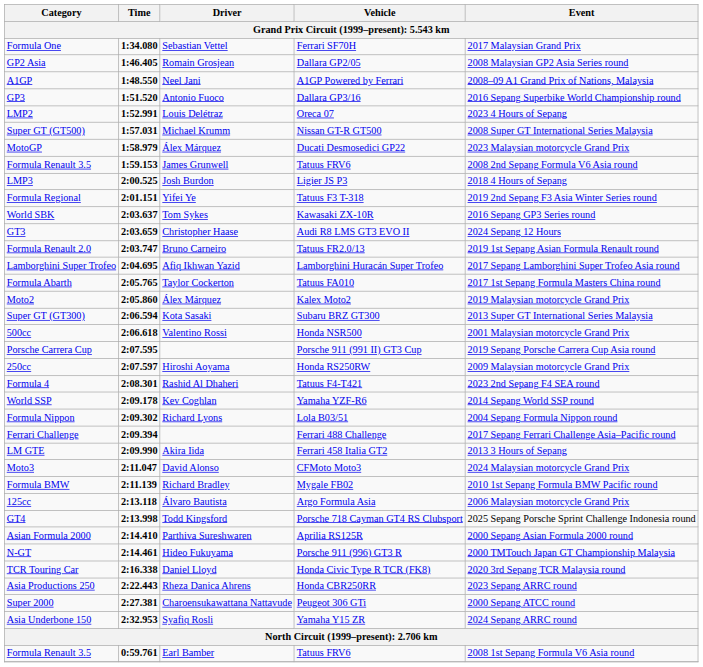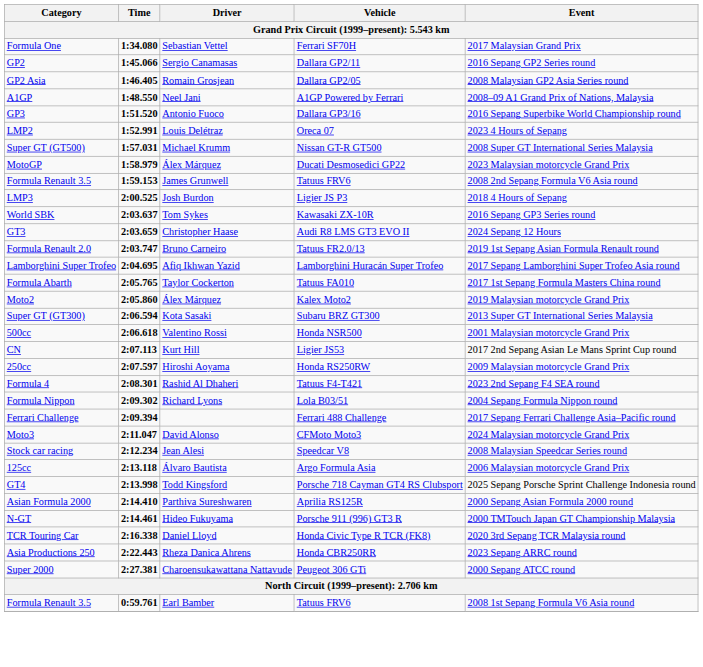 <table class=wikitable style="font-size:90%",>
 <tr>
 <th>Category</th>
 <th>Time</th>
 <th>Driver</th>
 <th>Vehicle</th>
 <th>Event</th>
 </tr>
 <tr>
 <th colspan=5>Grand Prix Circuit (1999–present): 5.543 km</th>
 </tr>
 <tr>
 <td><a href='#'>Formula One</a></td>
 <td><strong>1:34.080</strong></td>
 <td><a href='#'>Sebastian Vettel</a></td>
 <td><a href='#'>Ferrari SF70H</a></td>
 <td><a href='#'>2017 Malaysian Grand Prix</a></td>
+</tr>
+<tr>
+<td><a href='#'>GP2</a></td>
+<td><strong>1:45.066</strong></td>
+<td><a href='#'>Sergio Canamasas</a></td>
+<td><a href='#'>Dallara GP2/11</a></td>
+<td><a href='#'>2016 Sepang GP2 Series round</a></td>
 </tr>
 <tr>
 <td><a href='#'>GP2 Asia</a></td>
 <td><strong>1:46.405</strong></td>
 <td><a href='#'>Romain Grosjean</a></td>
 <td><a href='#'>Dallara GP2/05</a></td>
 <td><a href='#'>2008 Malaysian GP2 Asia Series round</a></td>
 </tr>
 <tr>
 <td><a href='#'>A1GP</a></td>
 <td><strong>1:48.550</strong></td>
 <td><a href='#'>Neel Jani</a></td>
 <td><a href='#'>A1GP Powered by Ferrari</a></td>
 <td><a href='#'>2008–09 A1 Grand Prix of Nations, Malaysia</a></td>
 </tr>
 <tr>
 <td><a href='#'>GP3</a></td>
 <td><strong>1:51.520</strong></td>
 <td><a href='#'>Antonio Fuoco</a></td>
 <td><a href='#'>Dallara GP3/16</a></td>
 <td><a href='#'>2016 Sepang Superbike World Championship round</a></td>
 </tr>
 <tr>
 <td><a href='#'>LMP2</a></td>
 <td><strong>1:52.991</strong></td>
 <td><a href='#'>Louis Delétraz</a></td>
 <td><a href='#'>Oreca 07</a></td>
 <td><a href='#'>2023 4 Hours of Sepang</a></td>
 </tr>
 <tr>
 <td><a href='#'>Super GT (GT500)</a></td>
 <td><strong>1:57.031</strong></td>
 <td><a href='#'>Michael Krumm</a></td>
 <td><a href='#'>Nissan GT-R GT500</a></td>
 <td><a href='#'>2008 Super GT International Series Malaysia</a></td>
 </tr>
 <tr>
 <td><a href='#'>MotoGP</a></td>
 <td><strong>1:58.979</strong></td>
 <td><a href='#'>Álex Márquez</a></td>
 <td><a href='#'>Ducati Desmosedici GP22</a></td>
 <td><a href='#'>2023 Malaysian motorcycle Grand Prix</a></td>
 </tr>
 <tr>
 <td><a href='#'>Formula Renault 3.5</a></td>
 <td><strong>1:59.153</strong></td>
 <td><a href='#'>James Grunwell</a></td>
 <td><a href='#'>Tatuus FRV6</a></td>
 <td><a href='#'>2008 2nd Sepang Formula V6 Asia round</a></td>
 </tr>
 <tr>
 <td><a href='#'>LMP3</a></td>
 <td><strong>2:00.525</strong></td>
 <td><a href='#'>Josh Burdon</a></td>
 <td><a href='#'>Ligier JS P3</a></td>
 <td><a href='#'>2018 4 Hours of Sepang</a></td>
 </tr>
 <tr>
-<td><a href='#'>Formula Regional</a></td>
-<td><strong>2:01.151</strong></td>
-<td><a href='#'>Yifei Ye</a></td>
-<td><a href='#'>Tatuus F3 T-318</a></td>
-<td><a href='#'>2019 2nd Sepang F3 Asia Winter Series round</a></td>
-</tr>
-<tr>
 <td><a href='#'>World SBK</a></td>
 <td><strong>2:03.637</strong></td>
 <td><a href='#'>Tom Sykes</a></td>
 <td><a href='#'>Kawasaki ZX-10R</a></td>
 <td><a href='#'>2016 Sepang GP3 Series round</a></td>
 </tr>
 <tr>
 <td><a href='#'>GT3</a></td>
 <td><strong>2:03.659</strong></td>
 <td><a href='#'>Christopher Haase</a></td>
 <td><a href='#'>Audi R8 LMS GT3 EVO II</a></td>
 <td><a href='#'>2024 Sepang 12 Hours</a></td>
 </tr>
 <tr>
 <td><a href='#'>Formula Renault 2.0</a></td>
 <td><strong>2:03.747</strong></td>
 <td><a href='#'>Bruno Carneiro</a></td>
 <td><a href='#'>Tatuus FR2.0/13</a></td>
 <td><a href='#'>2019 1st Sepang Asian Formula Renault round</a></td>
 </tr>
 <tr>
 <td><a href='#'>Lamborghini Super Trofeo</a></td>
 <td><strong>2:04.695</strong></td>
 <td><a href='#'>Afiq Ikhwan Yazid</a></td>
 <td><a href='#'>Lamborghini Huracán Super Trofeo</a></td>
 <td><a href='#'>2017 Sepang Lamborghini Super Trofeo Asia round</a></td>
 </tr>
 <tr>
 <td><a href='#'>Formula Abarth</a></td>
 <td><strong>2:05.765</strong></td>
 <td><a href='#'>Taylor Cockerton</a></td>
 <td><a href='#'>Tatuus FA010</a></td>
 <td><a href='#'>2017 1st Sepang Formula Masters China round</a></td>
 </tr>
 <tr>
 <td><a href='#'>Moto2</a></td>
 <td><strong>2:05.860</strong></td>
 <td><a href='#'>Álex Márquez</a></td>
 <td><a href='#'>Kalex Moto2</a></td>
 <td><a href='#'>2019 Malaysian motorcycle Grand Prix</a></td>
 </tr>
 <tr>
 <td><a href='#'>Super GT (GT300)</a></td>
 <td><strong>2:06.594</strong></td>
 <td><a href='#'>Kota Sasaki</a></td>
 <td><a href='#'>Subaru BRZ GT300</a></td>
 <td><a href='#'>2013 Super GT International Series Malaysia</a></td>
 </tr>
 <tr>
 <td><a href='#'>500cc</a></td>
 <td><strong>2:06.618</strong></td>
 <td><a href='#'>Valentino Rossi</a></td>
 <td><a href='#'>Honda NSR500</a></td>
 <td><a href='#'>2001 Malaysian motorcycle Grand Prix</a></td>
 </tr>
 <tr>
-<td><a href='#'>Porsche Carrera Cup</a></td>
-<td><strong>2:07.595</strong></td>
-<td></td>
-<td><a href='#'>Porsche 911 (991 II) GT3 Cup</a></td>
-<td><a href='#'>2019 Sepang Porsche Carrera Cup Asia round</a></td>
+<td><a href='#'>CN</a></td>
+<td><strong>2:07.113</strong></td>
+<td><a href='#'>Kurt Hill</a></td>
+<td><a href='#'>Ligier JS53</a></td>
+<td>2017 2nd Sepang Asian Le Mans Sprint Cup round</td>
 </tr>
 <tr>
 <td><a href='#'>250cc</a></td>
 <td><strong>2:07.597</strong></td>
 <td><a href='#'>Hiroshi Aoyama</a></td>
 <td><a href='#'>Honda RS250RW</a></td>
 <td><a href='#'>2009 Malaysian motorcycle Grand Prix</a></td>
 </tr>
 <tr>
 <td><a href='#'>Formula 4</a></td>
 <td><strong>2:08.301</strong></td>
 <td><a href='#'>Rashid Al Dhaheri</a></td>
 <td><a href='#'>Tatuus F4-T421</a></td>
 <td><a href='#'>2023 2nd Sepang F4 SEA round</a></td>
 </tr>
 <tr>
-<td><a href='#'>World SSP</a></td>
-<td><strong>2:09.178</strong></td>
-<td><a href='#'>Kev Coghlan</a></td>
-<td><a href='#'>Yamaha YZF-R6</a></td>
-<td><a href='#'>2014 Sepang World SSP round</a></td>
-</tr>
-<tr>
 <td><a href='#'>Formula Nippon</a></td>
 <td><strong>2:09.302</strong></td>
 <td><a href='#'>Richard Lyons</a></td>
 <td><a href='#'>Lola B03/51</a></td>
 <td><a href='#'>2004 Sepang Formula Nippon round</a></td>
 </tr>
 <tr>
 <td><a href='#'>Ferrari Challenge</a></td>
 <td><strong>2:09.394</strong></td>
 <td></td>
 <td><a href='#'>Ferrari 488 Challenge</a></td>
 <td><a href='#'>2017 Sepang Ferrari Challenge Asia–Pacific round</a></td>
 </tr>
 <tr>
-<td><a href='#'>LM GTE</a></td>
-<td><strong>2:09.990</strong></td>
-<td><a href='#'>Akira Iida</a></td>
-<td><a href='#'>Ferrari 458 Italia GT2</a></td>
-<td><a href='#'>2013 3 Hours of Sepang</a></td>
-</tr>
-<tr>
 <td><a href='#'>Moto3</a></td>
 <td><strong>2:11.047</strong></td>
 <td><a href='#'>David Alonso</a></td>
 <td><a href='#'>CFMoto Moto3</a></td>
 <td><a href='#'>2024 Malaysian motorcycle Grand Prix</a></td>
 </tr>
 <tr>
-<td><a href='#'>Formula BMW</a></td>
-<td><strong>2:11.139</strong></td>
-<td><a href='#'>Richard Bradley</a></td>
-<td><a href='#'>Mygale FB02</a></td>
-<td><a href='#'>2010 1st Sepang Formula BMW Pacific round</a></td>
+<td><a href='#'>Stock car racing</a></td>
+<td><strong>2:12.234</strong></td>
+<td><a href='#'>Jean Alesi</a></td>
+<td><a href='#'>Speedcar V8</a></td>
+<td><a href='#'>2008 Malaysian Speedcar Series round</a></td>
 </tr>
 <tr>
 <td><a href='#'>125cc</a></td>
 <td><strong>2:13.118</strong></td>
 <td><a href='#'>Álvaro Bautista</a></td>
 <td><a href='#'>Argo Formula Asia</a></td>
 <td><a href='#'>2006 Malaysian motorcycle Grand Prix</a></td>
 </tr>
 <tr>
 <td><a href='#'>GT4</a></td>
 <td><strong>2:13.998</strong></td>
 <td><a href='#'>Todd Kingsford</a></td>
 <td><a href='#'>Porsche 718 Cayman GT4 RS Clubsport</a></td>
 <td>2025 Sepang Porsche Sprint Challenge Indonesia round</td>
 </tr>
 <tr>
 <td><a href='#'>Asian Formula 2000</a></td>
 <td><strong>2:14.410</strong></td>
 <td><a href='#'>Parthiva Sureshwaren</a></td>
 <td><a href='#'>Aprilia RS125R</a></td>
 <td><a href='#'>2000 Sepang Asian Formula 2000 round</a></td>
 </tr>
 <tr>
 <td><a href='#'>N-GT</a></td>
 <td><strong>2:14.461</strong></td>
 <td><a href='#'>Hideo Fukuyama</a></td>
 <td><a href='#'>Porsche 911 (996) GT3 R</a></td>
 <td><a href='#'>2000 TMTouch Japan GT Championship Malaysia</a></td>
 </tr>
 <tr>
 <td><a href='#'>TCR Touring Car</a></td>
 <td><strong>2:16.338</strong></td>
 <td><a href='#'>Daniel Lloyd</a></td>
 <td><a href='#'>Honda Civic Type R TCR (FK8)</a></td>
 <td><a href='#'>2020 3rd Sepang TCR Malaysia round</a></td>
 </tr>
 <tr>
 <td><a href='#'>Asia Productions 250</a></td>
 <td><strong>2:22.443</strong></td>
 <td><a href='#'>Rheza Danica Ahrens</a></td>
 <td><a href='#'>Honda CBR250RR</a></td>
 <td><a href='#'>2023 Sepang ARRC round</a></td>
 </tr>
 <tr>
 <td><a href='#'>Super 2000</a></td>
 <td><strong>2:27.381</strong></td>
 <td><a href='#'>Charoensukawattana Nattavude</a></td>
 <td><a href='#'>Peugeot 306 GTi</a></td>
 <td><a href='#'>2000 Sepang ATCC round</a></td>
 </tr>
 <tr>
-<td><a href='#'>Asia Underbone 150</a></td>
-<td><strong>2:32.953</strong></td>
-<td><a href='#'>Syafiq Rosli</a></td>
-<td><a href='#'>Yamaha Y15 ZR</a></td>
-<td><a href='#'>2024 Sepang ARRC round</a></td>
-</tr>
-<tr>
 <th colspan=5>North Circuit (1999–present): 2.706 km</th>
 </tr>
 <tr>
 <td><a href='#'>Formula Renault 3.5</a></td>
 <td><strong>0:59.761</strong></td>
 <td><a href='#'>Earl Bamber</a></td>
 <td><a href='#'>Tatuus FRV6</a></td>
 <td><a href='#'>2008 1st Sepang Formula V6 Asia round</a></td>
 </tr>
 <tr>
 </tr>
 </table>
